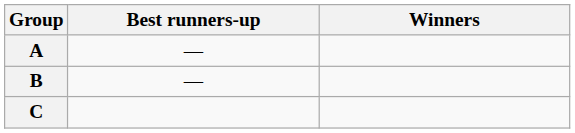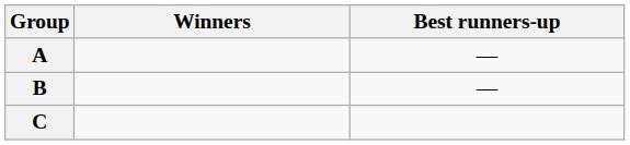 <table class="wikitable">
 <tr>
 <th>Group</th>
+<th width=200>Winners</th>
 <th width=200>Best runners-up</th>
-<th width=200>Winners</th>
 </tr>
 <tr>
 <th>A</th>
+<td></td>
 <td align=center>—</td>
-<td></td>
 </tr>
 <tr>
 <th>B</th>
+<td></td>
 <td align=center>—</td>
-<td></td>
 </tr>
 <tr>
 <th>C</th>
 <td></td>
 <td></td>
 </tr>
 </table>
